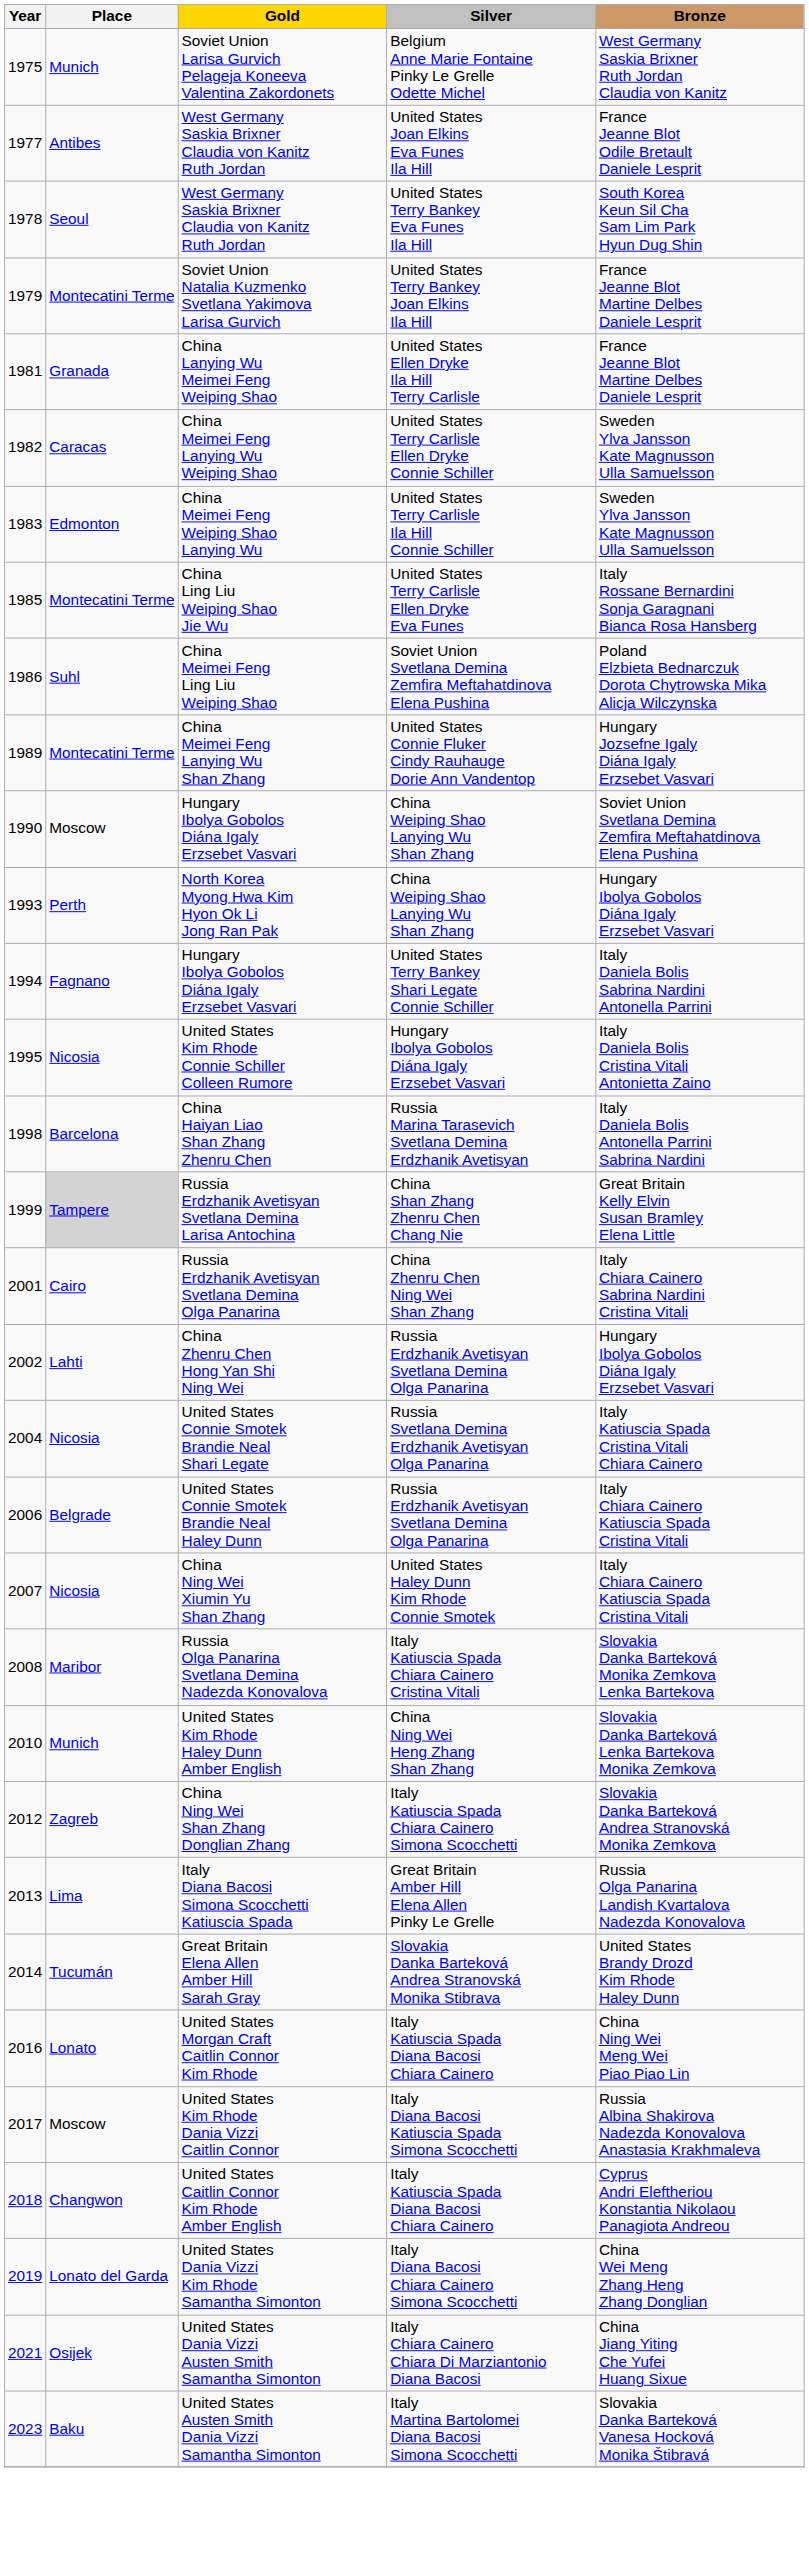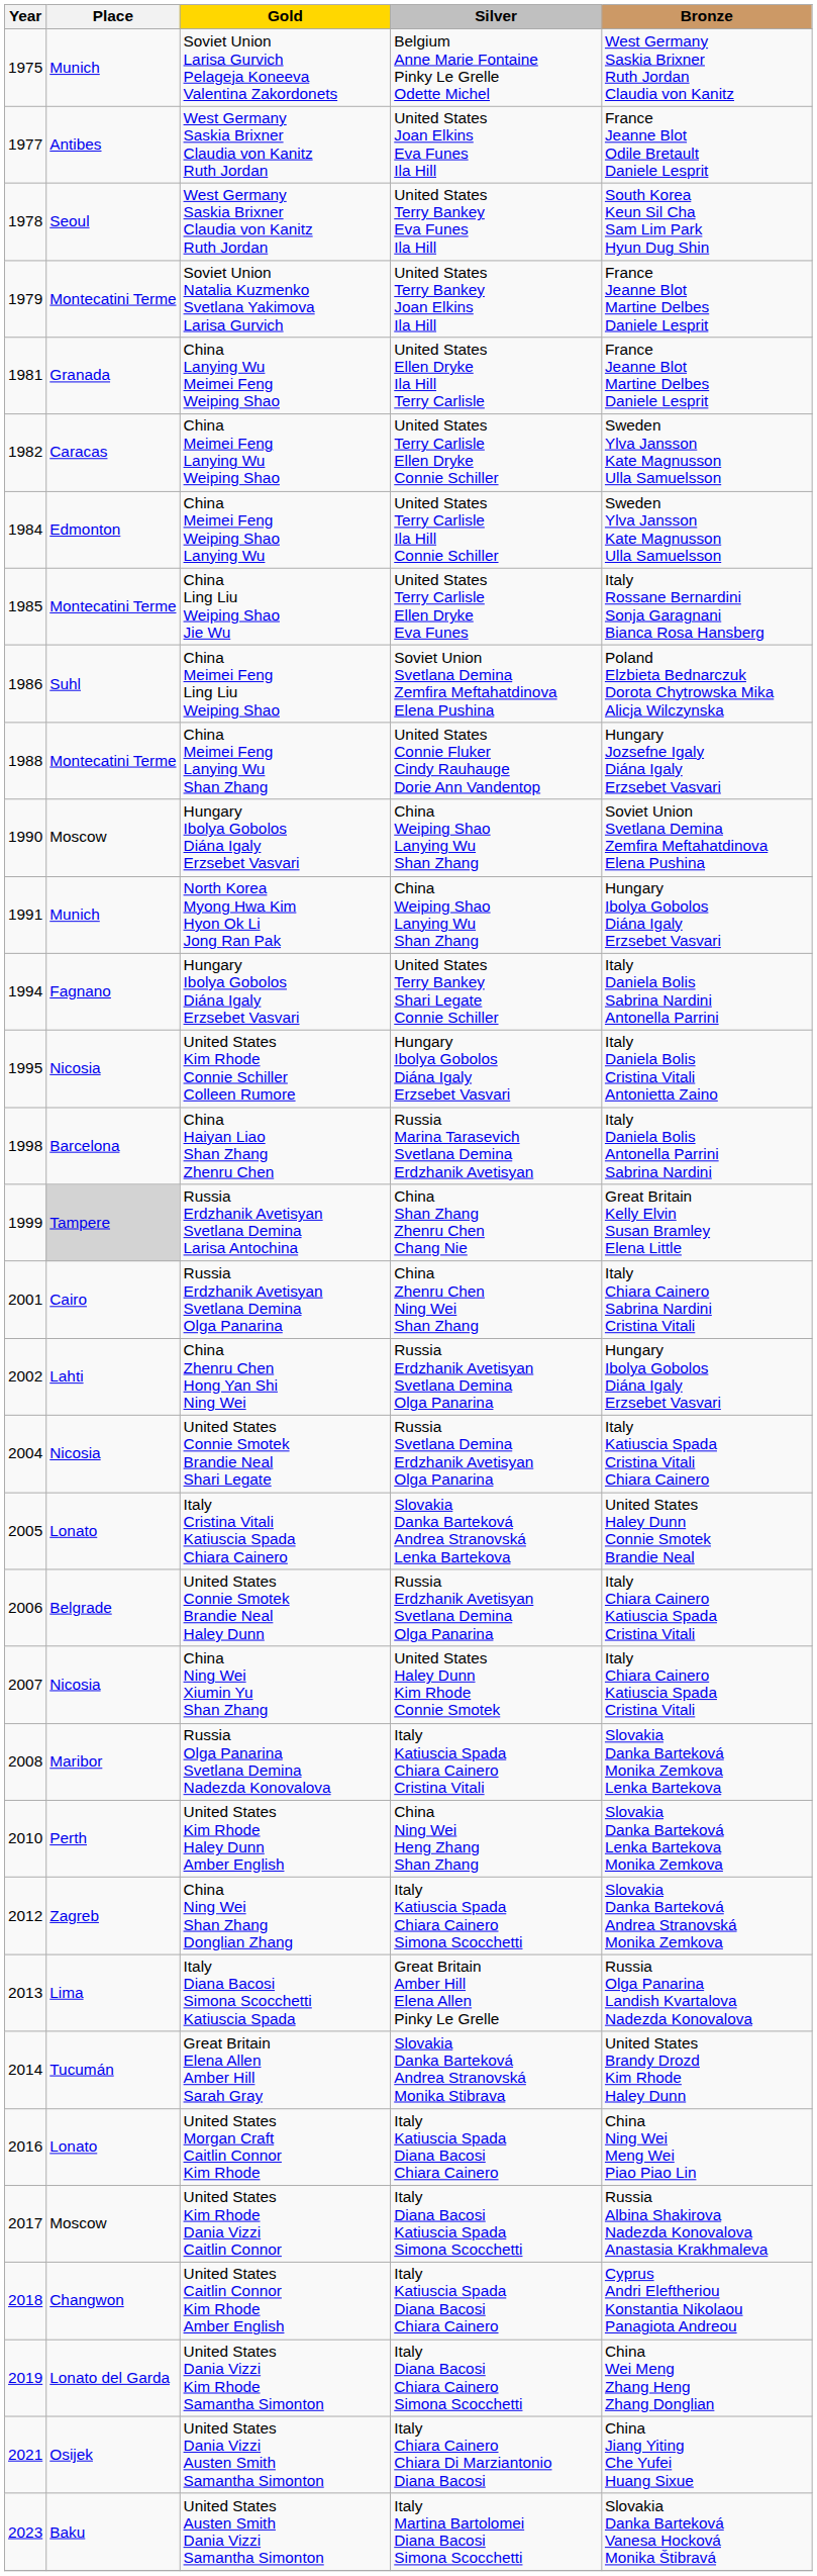 <table class="wikitable">
 <tr>
 <th>Year</th>
 <th>Place</th>
 <th style="background:gold"    width="210">Gold</th>
 <th style="background:silver"  width="210">Silver</th>
 <th style="background:#cc9966" width="210">Bronze</th>
 </tr>
 <tr>
 <td>1975</td>
 <td> <a href='#'>Munich</a></td>
 <td> Soviet Union<br><a href='#'>Larisa Gurvich</a><br><a href='#'>Pelageja Koneeva</a><br><a href='#'>Valentina Zakordonets</a></td>
 <td> Belgium<br><a href='#'>Anne Marie Fontaine</a><br>Pinky Le Grelle<br><a href='#'>Odette Michel</a></td>
 <td> <a href='#'>West Germany</a><br><a href='#'>Saskia Brixner</a><br><a href='#'>Ruth Jordan</a><br><a href='#'>Claudia von Kanitz</a></td>
 </tr>
 <tr>
 <td>1977</td>
 <td> <a href='#'>Antibes</a></td>
 <td> <a href='#'>West Germany</a><br><a href='#'>Saskia Brixner</a><br><a href='#'>Claudia von Kanitz</a><br><a href='#'>Ruth Jordan</a></td>
 <td> United States<br><a href='#'>Joan Elkins</a><br><a href='#'>Eva Funes</a><br><a href='#'>Ila Hill</a></td>
 <td> France<br><a href='#'>Jeanne Blot</a><br><a href='#'>Odile Bretault</a><br><a href='#'>Daniele Lesprit</a></td>
 </tr>
 <tr>
 <td>1978</td>
 <td> <a href='#'>Seoul</a></td>
 <td> <a href='#'>West Germany</a><br><a href='#'>Saskia Brixner</a><br><a href='#'>Claudia von Kanitz</a><br><a href='#'>Ruth Jordan</a></td>
 <td> United States<br><a href='#'>Terry Bankey</a><br><a href='#'>Eva Funes</a><br><a href='#'>Ila Hill</a></td>
 <td> <a href='#'>South Korea</a><br><a href='#'>Keun Sil Cha</a><br><a href='#'>Sam Lim Park</a><br><a href='#'>Hyun Dug Shin</a></td>
 </tr>
 <tr>
 <td>1979</td>
 <td> <a href='#'>Montecatini Terme</a></td>
 <td> Soviet Union<br><a href='#'>Natalia Kuzmenko</a><br><a href='#'>Svetlana Yakimova</a><br><a href='#'>Larisa Gurvich</a></td>
 <td> United States<br><a href='#'>Terry Bankey</a><br><a href='#'>Joan Elkins</a><br><a href='#'>Ila Hill</a></td>
 <td> France<br><a href='#'>Jeanne Blot</a><br><a href='#'>Martine Delbes</a><br><a href='#'>Daniele Lesprit</a></td>
 </tr>
 <tr>
 <td>1981</td>
 <td> <a href='#'>Granada</a></td>
 <td> China<br><a href='#'>Lanying Wu</a><br><a href='#'>Meimei Feng</a><br><a href='#'>Weiping Shao</a></td>
 <td> United States<br><a href='#'>Ellen Dryke</a><br><a href='#'>Ila Hill</a><br><a href='#'>Terry Carlisle</a></td>
 <td> France<br><a href='#'>Jeanne Blot</a><br><a href='#'>Martine Delbes</a><br><a href='#'>Daniele Lesprit</a></td>
 </tr>
 <tr>
 <td>1982</td>
 <td> <a href='#'>Caracas</a></td>
 <td> China<br><a href='#'>Meimei Feng</a><br><a href='#'>Lanying Wu</a><br><a href='#'>Weiping Shao</a></td>
 <td> United States<br><a href='#'>Terry Carlisle</a><br><a href='#'>Ellen Dryke</a><br><a href='#'>Connie Schiller</a></td>
 <td> Sweden<br><a href='#'>Ylva Jansson</a><br><a href='#'>Kate Magnusson</a><br><a href='#'>Ulla Samuelsson</a></td>
 </tr>
 <tr>
-<td>1983</td>
+<td>1984</td>
 <td> <a href='#'>Edmonton</a></td>
 <td> China<br><a href='#'>Meimei Feng</a><br><a href='#'>Weiping Shao</a><br><a href='#'>Lanying Wu</a></td>
 <td> United States<br><a href='#'>Terry Carlisle</a><br><a href='#'>Ila Hill</a><br><a href='#'>Connie Schiller</a></td>
 <td> Sweden<br><a href='#'>Ylva Jansson</a><br><a href='#'>Kate Magnusson</a><br><a href='#'>Ulla Samuelsson</a></td>
 </tr>
 <tr>
 <td>1985</td>
 <td> <a href='#'>Montecatini Terme</a></td>
 <td> China<br>Ling Liu<br><a href='#'>Weiping Shao</a><br><a href='#'>Jie Wu</a></td>
 <td> United States<br><a href='#'>Terry Carlisle</a><br><a href='#'>Ellen Dryke</a><br><a href='#'>Eva Funes</a></td>
 <td> Italy<br><a href='#'>Rossane Bernardini</a><br><a href='#'>Sonja Garagnani</a><br><a href='#'>Bianca Rosa Hansberg</a></td>
 </tr>
 <tr>
 <td>1986</td>
 <td> <a href='#'>Suhl</a></td>
 <td> China<br><a href='#'>Meimei Feng</a><br>Ling Liu<br><a href='#'>Weiping Shao</a></td>
 <td> Soviet Union<br><a href='#'>Svetlana Demina</a><br><a href='#'>Zemfira Meftahatdinova</a><br><a href='#'>Elena Pushina</a></td>
 <td> Poland<br><a href='#'>Elzbieta Bednarczuk</a><br><a href='#'>Dorota Chytrowska Mika</a><br><a href='#'>Alicja Wilczynska</a></td>
 </tr>
 <tr>
-<td>1989</td>
+<td>1988</td>
 <td> <a href='#'>Montecatini Terme</a></td>
 <td> China<br><a href='#'>Meimei Feng</a><br><a href='#'>Lanying Wu</a><br><a href='#'>Shan Zhang</a></td>
 <td> United States<br><a href='#'>Connie Fluker</a><br><a href='#'>Cindy Rauhauge</a><br><a href='#'>Dorie Ann Vandentop</a></td>
 <td> Hungary<br><a href='#'>Jozsefne Igaly</a><br><a href='#'>Diána Igaly</a><br><a href='#'>Erzsebet Vasvari</a></td>
 </tr>
 <tr>
 <td>1990</td>
 <td> Moscow</td>
 <td> Hungary<br><a href='#'>Ibolya Gobolos</a><br><a href='#'>Diána Igaly</a><br><a href='#'>Erzsebet Vasvari</a></td>
 <td> China<br><a href='#'>Weiping Shao</a><br><a href='#'>Lanying Wu</a><br><a href='#'>Shan Zhang</a></td>
 <td> Soviet Union<br><a href='#'>Svetlana Demina</a><br><a href='#'>Zemfira Meftahatdinova</a><br><a href='#'>Elena Pushina</a></td>
 </tr>
 <tr>
-<td>1993</td>
-<td> <a href='#'>Perth</a></td>
+<td>1991</td>
+<td> <a href='#'>Munich</a></td>
 <td> <a href='#'>North Korea</a><br><a href='#'>Myong Hwa Kim</a><br><a href='#'>Hyon Ok Li</a><br><a href='#'>Jong Ran Pak</a></td>
 <td> China<br><a href='#'>Weiping Shao</a><br><a href='#'>Lanying Wu</a><br><a href='#'>Shan Zhang</a></td>
 <td> Hungary<br><a href='#'>Ibolya Gobolos</a><br><a href='#'>Diána Igaly</a><br><a href='#'>Erzsebet Vasvari</a></td>
 </tr>
 <tr>
 <td>1994</td>
 <td> <a href='#'>Fagnano</a></td>
 <td> Hungary<br><a href='#'>Ibolya Gobolos</a><br><a href='#'>Diána Igaly</a><br><a href='#'>Erzsebet Vasvari</a></td>
 <td> United States<br><a href='#'>Terry Bankey</a><br><a href='#'>Shari Legate</a><br><a href='#'>Connie Schiller</a></td>
 <td> Italy<br><a href='#'>Daniela Bolis</a><br><a href='#'>Sabrina Nardini</a><br><a href='#'>Antonella Parrini</a></td>
 </tr>
 <tr>
 <td>1995</td>
 <td> <a href='#'>Nicosia</a></td>
 <td> United States<br><a href='#'>Kim Rhode</a><br><a href='#'>Connie Schiller</a><br><a href='#'>Colleen Rumore</a></td>
 <td> Hungary<br><a href='#'>Ibolya Gobolos</a><br><a href='#'>Diána Igaly</a><br><a href='#'>Erzsebet Vasvari</a></td>
 <td> Italy<br><a href='#'>Daniela Bolis</a><br><a href='#'>Cristina Vitali</a><br><a href='#'>Antonietta Zaino</a></td>
 </tr>
 <tr>
 <td>1998</td>
 <td> <a href='#'>Barcelona</a></td>
 <td> China<br><a href='#'>Haiyan Liao</a><br><a href='#'>Shan Zhang</a><br><a href='#'>Zhenru Chen</a></td>
 <td> Russia<br><a href='#'>Marina Tarasevich</a><br><a href='#'>Svetlana Demina</a><br><a href='#'>Erdzhanik Avetisyan</a></td>
 <td> Italy<br><a href='#'>Daniela Bolis</a><br><a href='#'>Antonella Parrini</a><br><a href='#'>Sabrina Nardini</a></td>
 </tr>
 <tr>
 <td>1999</td>
 <td style="background: lightgrey;"> <a href='#'>Tampere</a></td>
 <td> Russia<br><a href='#'>Erdzhanik Avetisyan</a><br><a href='#'>Svetlana Demina</a><br><a href='#'>Larisa Antochina</a></td>
 <td> China<br><a href='#'>Shan Zhang</a><br><a href='#'>Zhenru Chen</a><br><a href='#'>Chang Nie</a></td>
 <td> Great Britain<br><a href='#'>Kelly Elvin</a><br><a href='#'>Susan Bramley</a><br><a href='#'>Elena Little</a></td>
 </tr>
 <tr>
 <td>2001</td>
 <td> <a href='#'>Cairo</a></td>
 <td> Russia<br><a href='#'>Erdzhanik Avetisyan</a><br><a href='#'>Svetlana Demina</a><br><a href='#'>Olga Panarina</a></td>
 <td> China<br><a href='#'>Zhenru Chen</a><br><a href='#'>Ning Wei</a><br><a href='#'>Shan Zhang</a></td>
 <td> Italy<br><a href='#'>Chiara Cainero</a><br><a href='#'>Sabrina Nardini</a><br><a href='#'>Cristina Vitali</a></td>
 </tr>
 <tr>
 <td>2002</td>
 <td> <a href='#'>Lahti</a></td>
 <td> China<br><a href='#'>Zhenru Chen</a><br><a href='#'>Hong Yan Shi</a><br><a href='#'>Ning Wei</a></td>
 <td> Russia<br><a href='#'>Erdzhanik Avetisyan</a><br><a href='#'>Svetlana Demina</a><br><a href='#'>Olga Panarina</a></td>
 <td> Hungary<br><a href='#'>Ibolya Gobolos</a><br><a href='#'>Diána Igaly</a><br><a href='#'>Erzsebet Vasvari</a></td>
 </tr>
 <tr>
 <td>2004</td>
 <td> <a href='#'>Nicosia</a></td>
 <td> United States<br><a href='#'>Connie Smotek</a><br><a href='#'>Brandie Neal</a><br><a href='#'>Shari Legate</a></td>
 <td> Russia<br><a href='#'>Svetlana Demina</a><br><a href='#'>Erdzhanik Avetisyan</a><br><a href='#'>Olga Panarina</a></td>
 <td> Italy<br><a href='#'>Katiuscia Spada</a><br><a href='#'>Cristina Vitali</a><br><a href='#'>Chiara Cainero</a></td>
 </tr>
 <tr>
+<td>2005</td>
+<td> <a href='#'>Lonato</a></td>
+<td> Italy<br><a href='#'>Cristina Vitali</a><br><a href='#'>Katiuscia Spada</a><br><a href='#'>Chiara Cainero</a></td>
+<td> <a href='#'>Slovakia</a><br><a href='#'>Danka Barteková</a><br><a href='#'>Andrea Stranovská</a><br><a href='#'>Lenka Bartekova</a></td>
+<td> United States<br><a href='#'>Haley Dunn</a><br><a href='#'>Connie Smotek</a><br><a href='#'>Brandie Neal</a></td>
+</tr>
+<tr>
 <td>2006</td>
 <td> <a href='#'>Belgrade</a></td>
 <td> United States<br><a href='#'>Connie Smotek</a><br><a href='#'>Brandie Neal</a><br><a href='#'>Haley Dunn</a></td>
 <td> Russia<br><a href='#'>Erdzhanik Avetisyan</a><br><a href='#'>Svetlana Demina</a><br><a href='#'>Olga Panarina</a></td>
 <td> Italy<br><a href='#'>Chiara Cainero</a><br><a href='#'>Katiuscia Spada</a><br><a href='#'>Cristina Vitali</a></td>
 </tr>
 <tr>
 <td>2007</td>
 <td> <a href='#'>Nicosia</a></td>
 <td> China<br><a href='#'>Ning Wei</a><br><a href='#'>Xiumin Yu</a><br><a href='#'>Shan Zhang</a></td>
 <td> United States<br><a href='#'>Haley Dunn</a><br><a href='#'>Kim Rhode</a><br><a href='#'>Connie Smotek</a></td>
 <td> Italy<br><a href='#'>Chiara Cainero</a><br><a href='#'>Katiuscia Spada</a><br><a href='#'>Cristina Vitali</a></td>
 </tr>
 <tr>
 <td>2008</td>
 <td> <a href='#'>Maribor</a></td>
 <td> Russia<br><a href='#'>Olga Panarina</a><br><a href='#'>Svetlana Demina</a><br><a href='#'>Nadezda Konovalova</a></td>
 <td> Italy<br><a href='#'>Katiuscia Spada</a><br><a href='#'>Chiara Cainero</a><br><a href='#'>Cristina Vitali</a></td>
 <td> <a href='#'>Slovakia</a><br><a href='#'>Danka Barteková</a><br><a href='#'>Monika Zemkova</a><br><a href='#'>Lenka Bartekova</a></td>
 </tr>
 <tr>
 <td>2010</td>
-<td> <a href='#'>Munich</a></td>
+<td> <a href='#'>Perth</a></td>
 <td> United States<br><a href='#'>Kim Rhode</a><br><a href='#'>Haley Dunn</a><br><a href='#'>Amber English</a></td>
 <td> China<br><a href='#'>Ning Wei</a><br><a href='#'>Heng Zhang</a><br><a href='#'>Shan Zhang</a></td>
 <td> <a href='#'>Slovakia</a><br><a href='#'>Danka Barteková</a><br><a href='#'>Lenka Bartekova</a><br><a href='#'>Monika Zemkova</a></td>
 </tr>
 <tr>
 <td>2012</td>
 <td> <a href='#'>Zagreb</a></td>
 <td> China<br><a href='#'>Ning Wei</a><br><a href='#'>Shan Zhang</a><br><a href='#'>Donglian Zhang</a></td>
 <td> Italy<br><a href='#'>Katiuscia Spada</a><br><a href='#'>Chiara Cainero</a><br><a href='#'>Simona Scocchetti</a></td>
 <td> <a href='#'>Slovakia</a><br><a href='#'>Danka Barteková</a><br><a href='#'>Andrea Stranovská</a><br><a href='#'>Monika Zemkova</a></td>
 </tr>
 <tr>
 <td>2013</td>
 <td> <a href='#'>Lima</a></td>
 <td> Italy<br><a href='#'>Diana Bacosi</a><br><a href='#'>Simona Scocchetti</a><br><a href='#'>Katiuscia Spada</a></td>
 <td> Great Britain<br><a href='#'>Amber Hill</a><br><a href='#'>Elena Allen</a><br>Pinky Le Grelle</td>
 <td> Russia<br><a href='#'>Olga Panarina</a><br><a href='#'>Landish Kvartalova</a><br><a href='#'>Nadezda Konovalova</a></td>
 </tr>
 <tr>
 <td>2014</td>
 <td> <a href='#'>Tucumán</a></td>
 <td> Great Britain<br><a href='#'>Elena Allen</a><br><a href='#'>Amber Hill</a><br><a href='#'>Sarah Gray</a></td>
 <td> <a href='#'>Slovakia</a><br><a href='#'>Danka Barteková</a><br><a href='#'>Andrea Stranovská</a><br><a href='#'>Monika Stibrava</a></td>
 <td> United States<br><a href='#'>Brandy Drozd</a><br><a href='#'>Kim Rhode</a><br><a href='#'>Haley Dunn</a></td>
 </tr>
 <tr>
 <td>2016</td>
 <td> <a href='#'>Lonato</a></td>
 <td> United States<br><a href='#'>Morgan Craft</a><br><a href='#'>Caitlin Connor</a><br><a href='#'>Kim Rhode</a></td>
 <td> Italy<br><a href='#'>Katiuscia Spada</a><br><a href='#'>Diana Bacosi</a><br><a href='#'>Chiara Cainero</a></td>
 <td> China<br><a href='#'>Ning Wei</a><br><a href='#'>Meng Wei</a><br><a href='#'>Piao Piao Lin</a></td>
 </tr>
 <tr>
 <td>2017</td>
 <td> Moscow</td>
 <td> United States<br><a href='#'>Kim Rhode</a><br><a href='#'>Dania Vizzi</a><br><a href='#'>Caitlin Connor</a></td>
 <td> Italy<br><a href='#'>Diana Bacosi</a><br><a href='#'>Katiuscia Spada</a><br><a href='#'>Simona Scocchetti</a></td>
 <td> Russia<br><a href='#'>Albina Shakirova</a><br><a href='#'>Nadezda Konovalova</a><br><a href='#'>Anastasia Krakhmaleva</a></td>
 </tr>
 <tr>
 <td><a href='#'>2018</a></td>
 <td> <a href='#'>Changwon</a></td>
 <td> United States<br><a href='#'>Caitlin Connor</a><br><a href='#'>Kim Rhode</a><br><a href='#'>Amber English</a></td>
 <td> Italy<br><a href='#'>Katiuscia Spada</a><br><a href='#'>Diana Bacosi</a><br><a href='#'>Chiara Cainero</a></td>
 <td> <a href='#'>Cyprus</a><br><a href='#'>Andri Eleftheriou</a><br><a href='#'>Konstantia Nikolaou</a><br><a href='#'>Panagiota Andreou</a></td>
 </tr>
 <tr>
 <td><a href='#'>2019</a></td>
 <td> <a href='#'>Lonato del Garda</a></td>
 <td> United States<br><a href='#'>Dania Vizzi</a><br><a href='#'>Kim Rhode</a><br><a href='#'>Samantha Simonton</a></td>
 <td> Italy<br><a href='#'>Diana Bacosi</a><br><a href='#'>Chiara Cainero</a><br><a href='#'>Simona Scocchetti</a></td>
 <td> China<br><a href='#'>Wei Meng</a><br><a href='#'>Zhang Heng</a><br><a href='#'>Zhang Donglian</a></td>
 </tr>
 <tr>
 <td><a href='#'>2021</a></td>
 <td> <a href='#'>Osijek</a></td>
 <td> United States<br><a href='#'>Dania Vizzi</a><br><a href='#'>Austen Smith</a><br><a href='#'>Samantha Simonton</a></td>
 <td> Italy<br><a href='#'>Chiara Cainero</a><br><a href='#'>Chiara Di Marziantonio</a><br><a href='#'>Diana Bacosi</a></td>
 <td> China<br><a href='#'>Jiang Yiting</a><br><a href='#'>Che Yufei</a><br><a href='#'>Huang Sixue</a></td>
 </tr>
 <tr>
 <td><a href='#'>2023</a></td>
 <td> <a href='#'>Baku</a></td>
 <td> United States<br><a href='#'>Austen Smith</a><br><a href='#'>Dania Vizzi</a><br><a href='#'>Samantha Simonton</a></td>
 <td> Italy<br><a href='#'>Martina Bartolomei</a><br><a href='#'>Diana Bacosi</a><br><a href='#'>Simona Scocchetti</a></td>
 <td> Slovakia<br><a href='#'>Danka Barteková</a><br><a href='#'>Vanesa Hocková</a><br><a href='#'>Monika Štibravá</a></td>
 </tr>
 <tr>
 </tr>
 </table>
